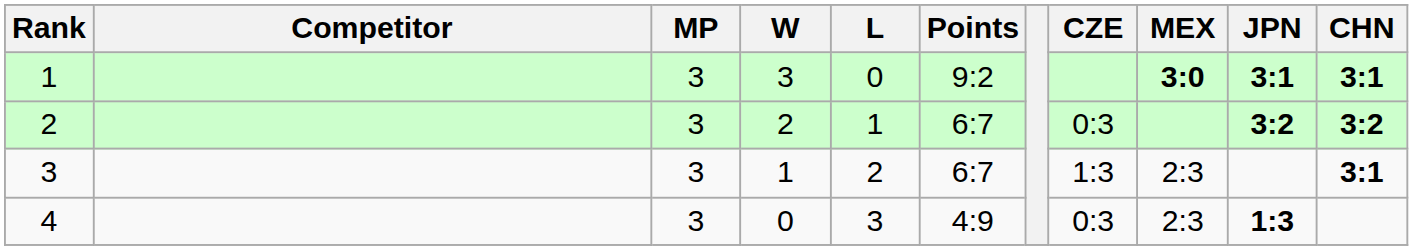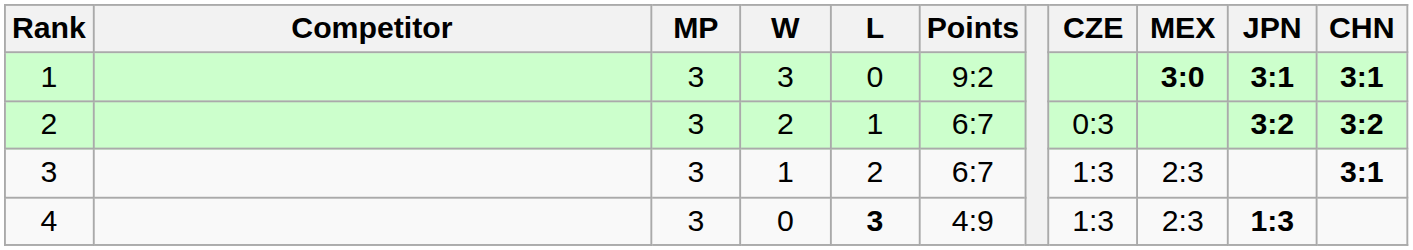 <table class="wikitable" style="text-align:center">
 <tr>
 <th>Rank</th>
 <th style="width:18em">Competitor</th>
 <th style="width:2.5em">MP</th>
 <th style="width:2.5em">W</th>
 <th style="width:2.5em">L</th>
 <th>Points</th>
 <th rowspan="5"> </th>
 <th style="width:2.5em">CZE</th>
 <th style="width:2.5em">MEX</th>
 <th style="width:2.5em">JPN</th>
 <th style="width:2.5em">CHN</th>
 </tr>
 <tr style="background:#cfc;">
 <td>1</td>
 <td style="text-align:left"></td>
 <td>3</td>
 <td>3</td>
 <td>0</td>
 <td>9:2</td>
 <td></td>
 <td><strong>3:0</strong></td>
 <td><strong>3:1</strong></td>
 <td><strong>3:1</strong></td>
 </tr>
 <tr style="background:#cfc;">
 <td>2</td>
 <td style="text-align:left"></td>
 <td>3</td>
 <td>2</td>
 <td>1</td>
 <td>6:7</td>
 <td>0:3</td>
 <td></td>
 <td><strong>3:2</strong></td>
 <td><strong>3:2</strong></td>
 </tr>
 <tr>
 <td>3</td>
 <td style="text-align:left"></td>
 <td>3</td>
 <td>1</td>
 <td>2</td>
 <td>6:7</td>
 <td>1:3</td>
 <td>2:3</td>
 <td></td>
 <td><strong>3:1</strong></td>
 </tr>
 <tr>
 <td>4</td>
 <td style="text-align:left"></td>
 <td>3</td>
 <td>0</td>
-<td>3</td>
+<td><strong>3</strong></td>
 <td>4:9</td>
-<td>0:3</td>
+<td>1:3</td>
 <td>2:3</td>
 <td><strong>1:3</strong></td>
 <td></td>
 </tr>
 </table>
